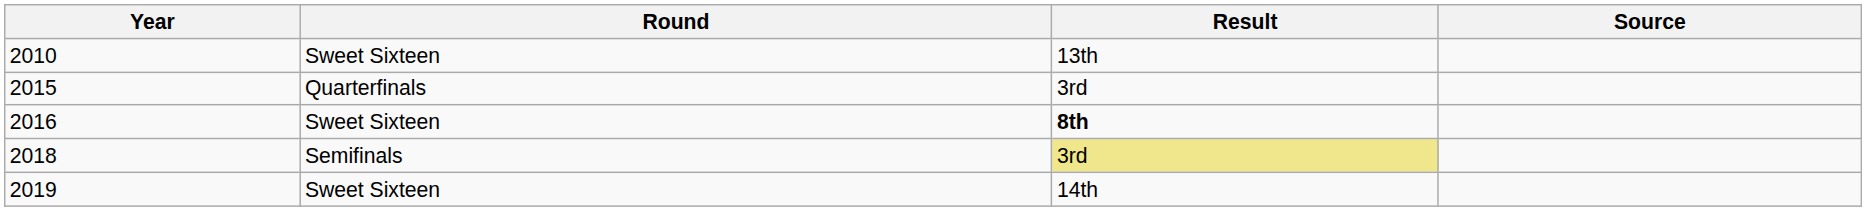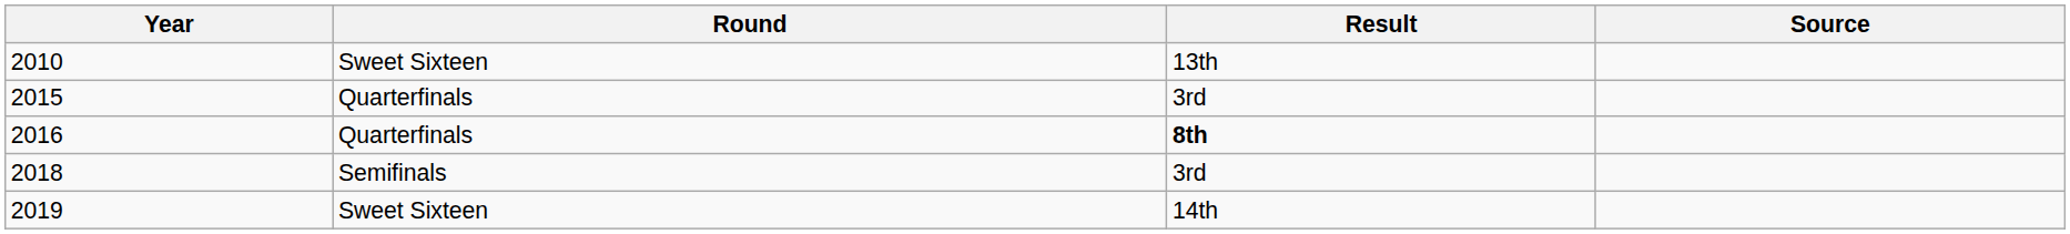 <table class="wikitable"  style="width:100%; font-size:90%;">
 <tr>
 <th>Year</th>
 <th>Round</th>
 <th>Result</th>
 <th>Source</th>
 </tr>
 <tr>
 <td>2010</td>
 <td>Sweet Sixteen</td>
 <td>13th</td>
 <td></td>
 </tr>
 <tr>
 <td>2015</td>
 <td>Quarterfinals</td>
 <td>3rd </td>
 <td></td>
 </tr>
 <tr>
 <td>2016</td>
-<td>Sweet Sixteen</td>
+<td>Quarterfinals</td>
 <td><strong>8th</strong></td>
 <td></td>
 </tr>
 <tr>
 <td>2018</td>
 <td>Semifinals</td>
-<td style="background: khaki;">3rd </td>
+<td>3rd </td>
 <td></td>
 </tr>
 <tr>
 <td>2019</td>
 <td>Sweet Sixteen</td>
 <td>14th</td>
 <td></td>
 </tr>
 </table>
